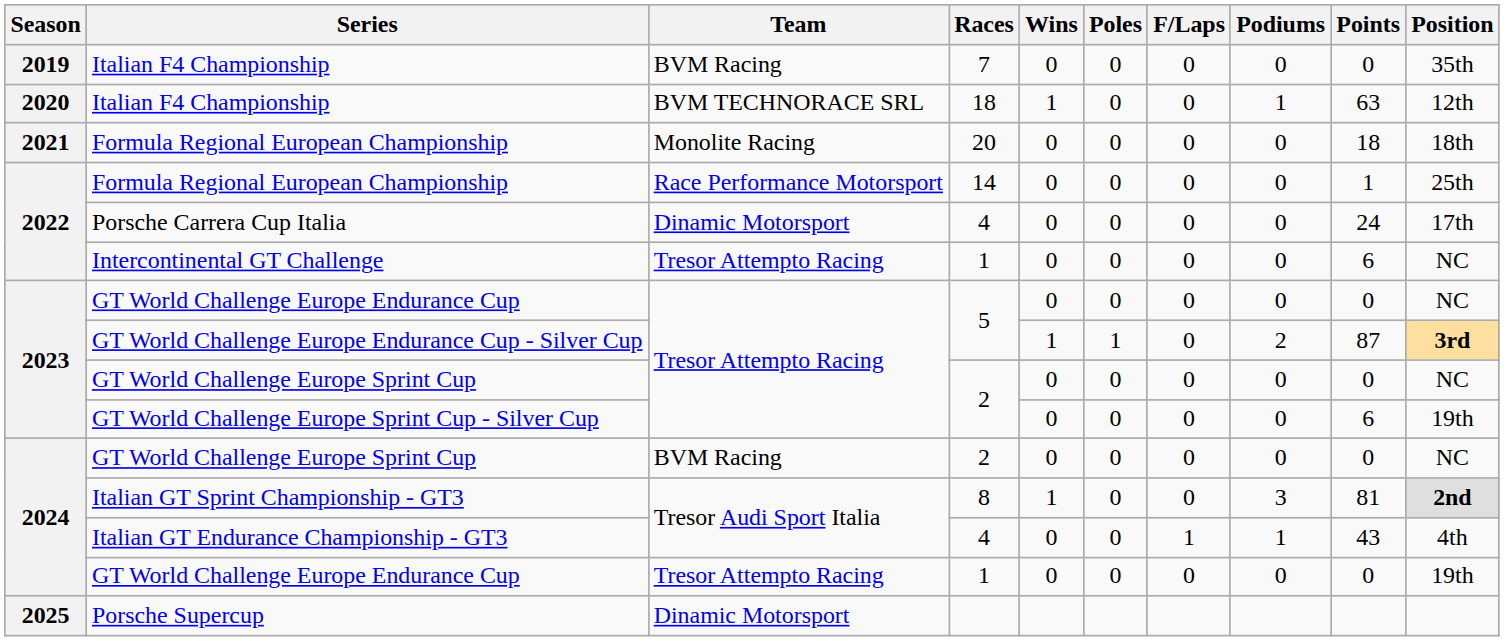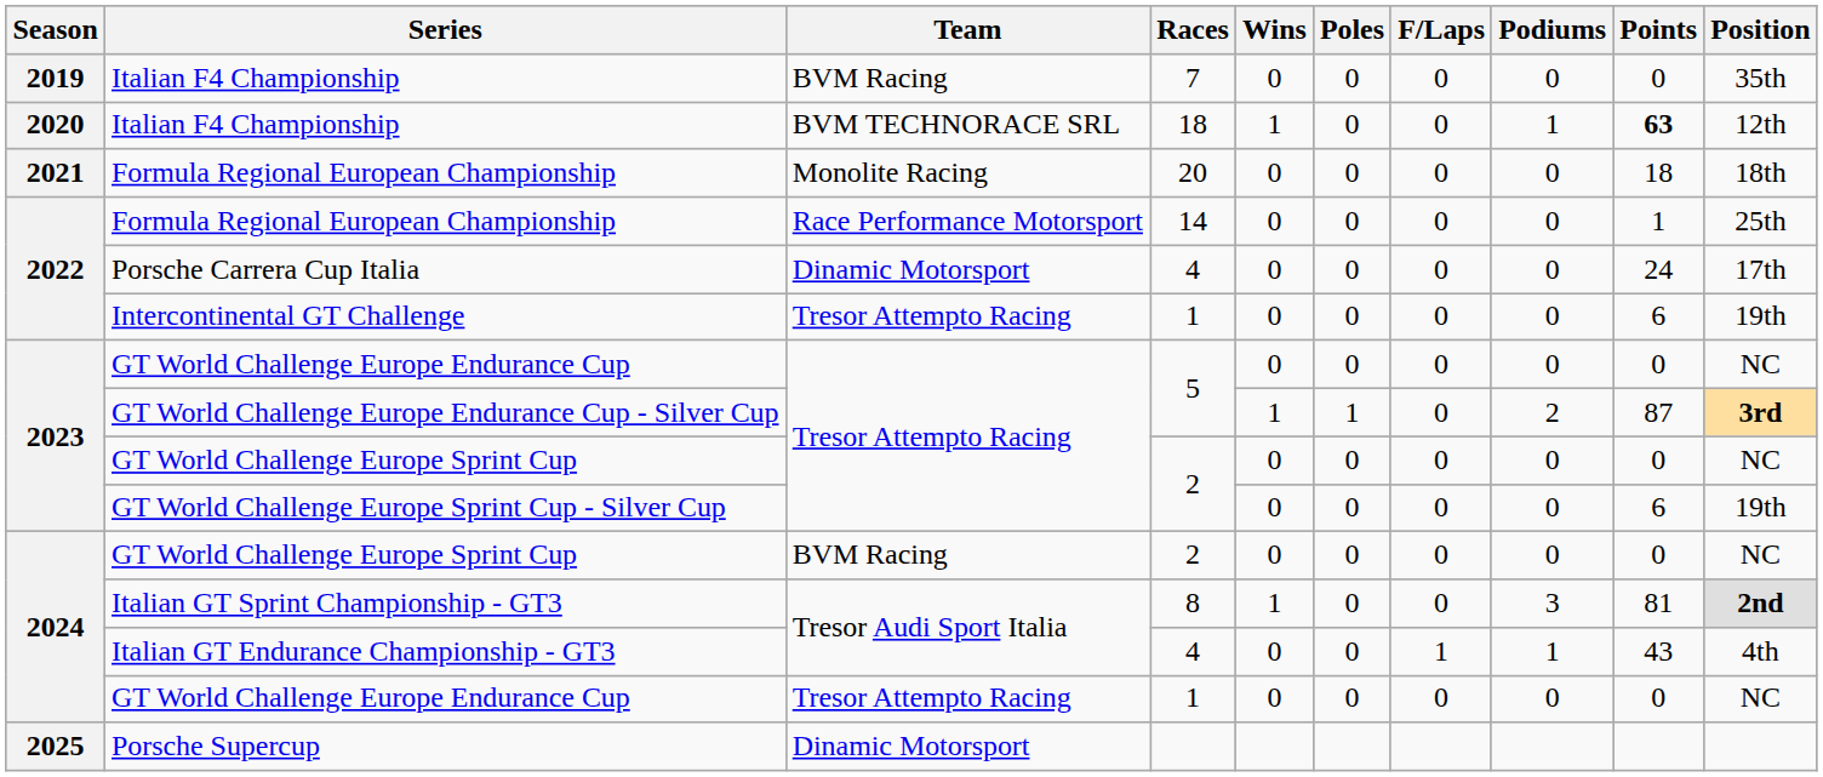 <table class="wikitable" style="font-size: 90%; text-align:center">
 <tr>
 <th>Season</th>
 <th>Series</th>
 <th>Team</th>
 <th>Races</th>
 <th>Wins</th>
 <th>Poles</th>
 <th>F/Laps</th>
 <th>Podiums</th>
 <th>Points</th>
 <th>Position</th>
 </tr>
 <tr>
 <th>2019</th>
 <td align=left><a href='#'>Italian F4 Championship</a></td>
 <td align=left>BVM Racing</td>
 <td>7</td>
 <td>0</td>
 <td>0</td>
 <td>0</td>
 <td>0</td>
 <td>0</td>
 <td>35th</td>
 </tr>
 <tr>
 <th>2020</th>
 <td align=left><a href='#'>Italian F4 Championship</a></td>
 <td align=left>BVM TECHNORACE  SRL</td>
 <td>18</td>
 <td>1</td>
 <td>0</td>
 <td>0</td>
 <td>1</td>
-<td>63</td>
+<td><strong>63</strong></td>
 <td>12th</td>
 </tr>
 <tr>
 <th>2021</th>
 <td align=left><a href='#'>Formula Regional European Championship</a></td>
 <td align=left>Monolite Racing</td>
 <td>20</td>
 <td>0</td>
 <td>0</td>
 <td>0</td>
 <td>0</td>
 <td>18</td>
 <td>18th</td>
 </tr>
 <tr>
 <th rowspan="3">2022</th>
 <td align=left><a href='#'>Formula Regional European Championship</a></td>
 <td align=left><a href='#'>Race Performance Motorsport</a></td>
 <td>14</td>
 <td>0</td>
 <td>0</td>
 <td>0</td>
 <td>0</td>
 <td>1</td>
 <td>25th</td>
 </tr>
 <tr>
 <td align=left>Porsche Carrera Cup Italia</td>
 <td align=left><a href='#'>Dinamic Motorsport</a></td>
 <td>4</td>
 <td>0</td>
 <td>0</td>
 <td>0</td>
 <td>0</td>
 <td>24</td>
 <td>17th</td>
 </tr>
 <tr>
 <td align=left><a href='#'>Intercontinental GT Challenge</a></td>
 <td align=left><a href='#'>Tresor Attempto Racing</a></td>
 <td>1</td>
 <td>0</td>
 <td>0</td>
 <td>0</td>
 <td>0</td>
 <td>6</td>
-<td>NC</td>
+<td>19th</td>
 </tr>
 <tr>
 <th rowspan="4">2023</th>
 <td align=left><a href='#'>GT World Challenge Europe Endurance Cup</a></td>
 <td rowspan="4" align="left"><a href='#'>Tresor Attempto Racing</a></td>
 <td rowspan="2">5</td>
 <td>0</td>
 <td>0</td>
 <td>0</td>
 <td>0</td>
 <td>0</td>
 <td>NC</td>
 </tr>
 <tr>
 <td align="left"><a href='#'>GT World Challenge Europe Endurance Cup - Silver Cup</a></td>
 <td>1</td>
 <td>1</td>
 <td>0</td>
 <td>2</td>
 <td>87</td>
 <td style="background:#FFDF9F;"><strong>3rd</strong></td>
 </tr>
 <tr>
 <td align="left"><a href='#'>GT World Challenge Europe Sprint Cup</a></td>
 <td rowspan="2">2</td>
 <td>0</td>
 <td>0</td>
 <td>0</td>
 <td>0</td>
 <td>0</td>
 <td>NC</td>
 </tr>
 <tr>
 <td align="left"><a href='#'>GT World Challenge Europe Sprint Cup - Silver Cup</a></td>
 <td>0</td>
 <td>0</td>
 <td>0</td>
 <td>0</td>
 <td>6</td>
 <td>19th</td>
 </tr>
 <tr>
 <th rowspan="4">2024</th>
 <td align=left><a href='#'>GT World Challenge Europe Sprint Cup</a></td>
 <td align=left>BVM Racing</td>
 <td>2</td>
 <td>0</td>
 <td>0</td>
 <td>0</td>
 <td>0</td>
 <td>0</td>
 <td>NC</td>
 </tr>
 <tr>
 <td align=left><a href='#'>Italian GT Sprint Championship - GT3</a></td>
 <td rowspan="2" align="left">Tresor <a href='#'>Audi Sport</a> Italia</td>
 <td>8</td>
 <td>1</td>
 <td>0</td>
 <td>0</td>
 <td>3</td>
 <td>81</td>
 <td style="background:#DFDFDF"><strong>2nd</strong></td>
 </tr>
 <tr>
 <td align=left><a href='#'>Italian GT Endurance Championship - GT3</a></td>
 <td>4</td>
 <td>0</td>
 <td>0</td>
 <td>1</td>
 <td>1</td>
 <td>43</td>
 <td>4th</td>
 </tr>
 <tr>
 <td align=left><a href='#'>GT World Challenge Europe Endurance Cup</a></td>
 <td align=left><a href='#'>Tresor Attempto Racing</a></td>
 <td>1</td>
 <td>0</td>
 <td>0</td>
 <td>0</td>
 <td>0</td>
 <td>0</td>
-<td>19th</td>
+<td>NC</td>
 </tr>
 <tr>
 <th>2025</th>
 <td align=left><a href='#'>Porsche Supercup</a></td>
 <td align=left><a href='#'>Dinamic Motorsport</a></td>
 <td></td>
 <td></td>
 <td></td>
 <td></td>
 <td></td>
 <td></td>
 <td></td>
 </tr>
 </table>
